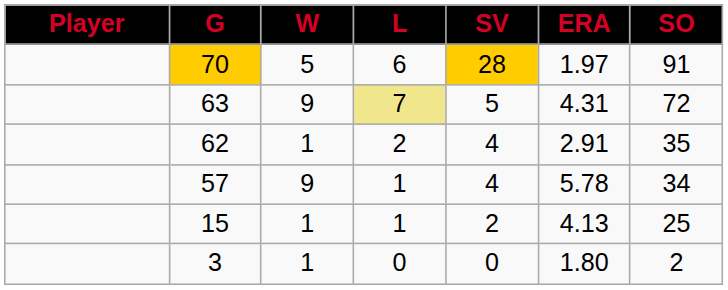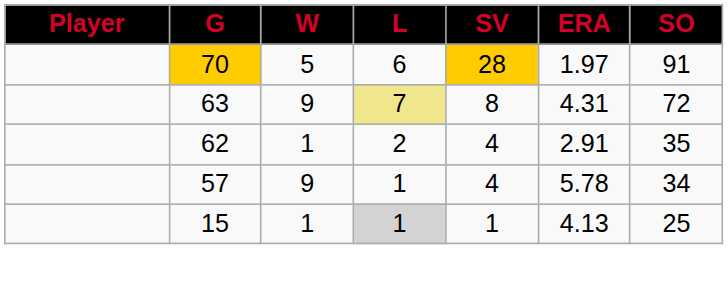 <table class="wikitable sortable">
 <tr>
 <th style="background:black;color:#d40026;" width="16%">Player</th>
 <th style="background:black;color:#d40026;" width="9%">G</th>
 <th style="background:black;color:#d40026;" width="9%">W</th>
 <th style="background:black;color:#d40026;" width="9%">L</th>
 <th style="background:black;color:#d40026;" width="9%">SV</th>
 <th style="background:black;color:#d40026;" width="9%">ERA</th>
 <th style="background:black;color:#d40026;" width="9%">SO</th>
 </tr>
 <tr align="center">
 <td></td>
 <td bgcolor="#FFCC00">70</td>
 <td>5</td>
 <td>6</td>
 <td bgcolor="#FFCC00">28</td>
 <td>1.97</td>
 <td>91</td>
 </tr>
 <tr align="center">
 <td></td>
 <td>63</td>
 <td>9</td>
 <td style="background: khaki;">7</td>
-<td>5</td>
+<td>8</td>
 <td>4.31</td>
 <td>72</td>
 </tr>
 <tr align="center">
 <td></td>
 <td>62</td>
 <td>1</td>
 <td>2</td>
 <td>4</td>
 <td>2.91</td>
 <td>35</td>
 </tr>
 <tr align="center">
 <td></td>
 <td>57</td>
 <td>9</td>
 <td>1</td>
 <td>4</td>
 <td>5.78</td>
 <td>34</td>
 </tr>
 <tr align="center">
 <td></td>
 <td>15</td>
 <td>1</td>
+<td style="background: lightgrey;">1</td>
 <td>1</td>
-<td>2</td>
 <td>4.13</td>
 <td>25</td>
 </tr>
-<tr align="center">
-<td></td>
-<td>3</td>
-<td>1</td>
-<td>0</td>
-<td>0</td>
-<td>1.80</td>
-<td>2</td>
-</tr>
 </table>
